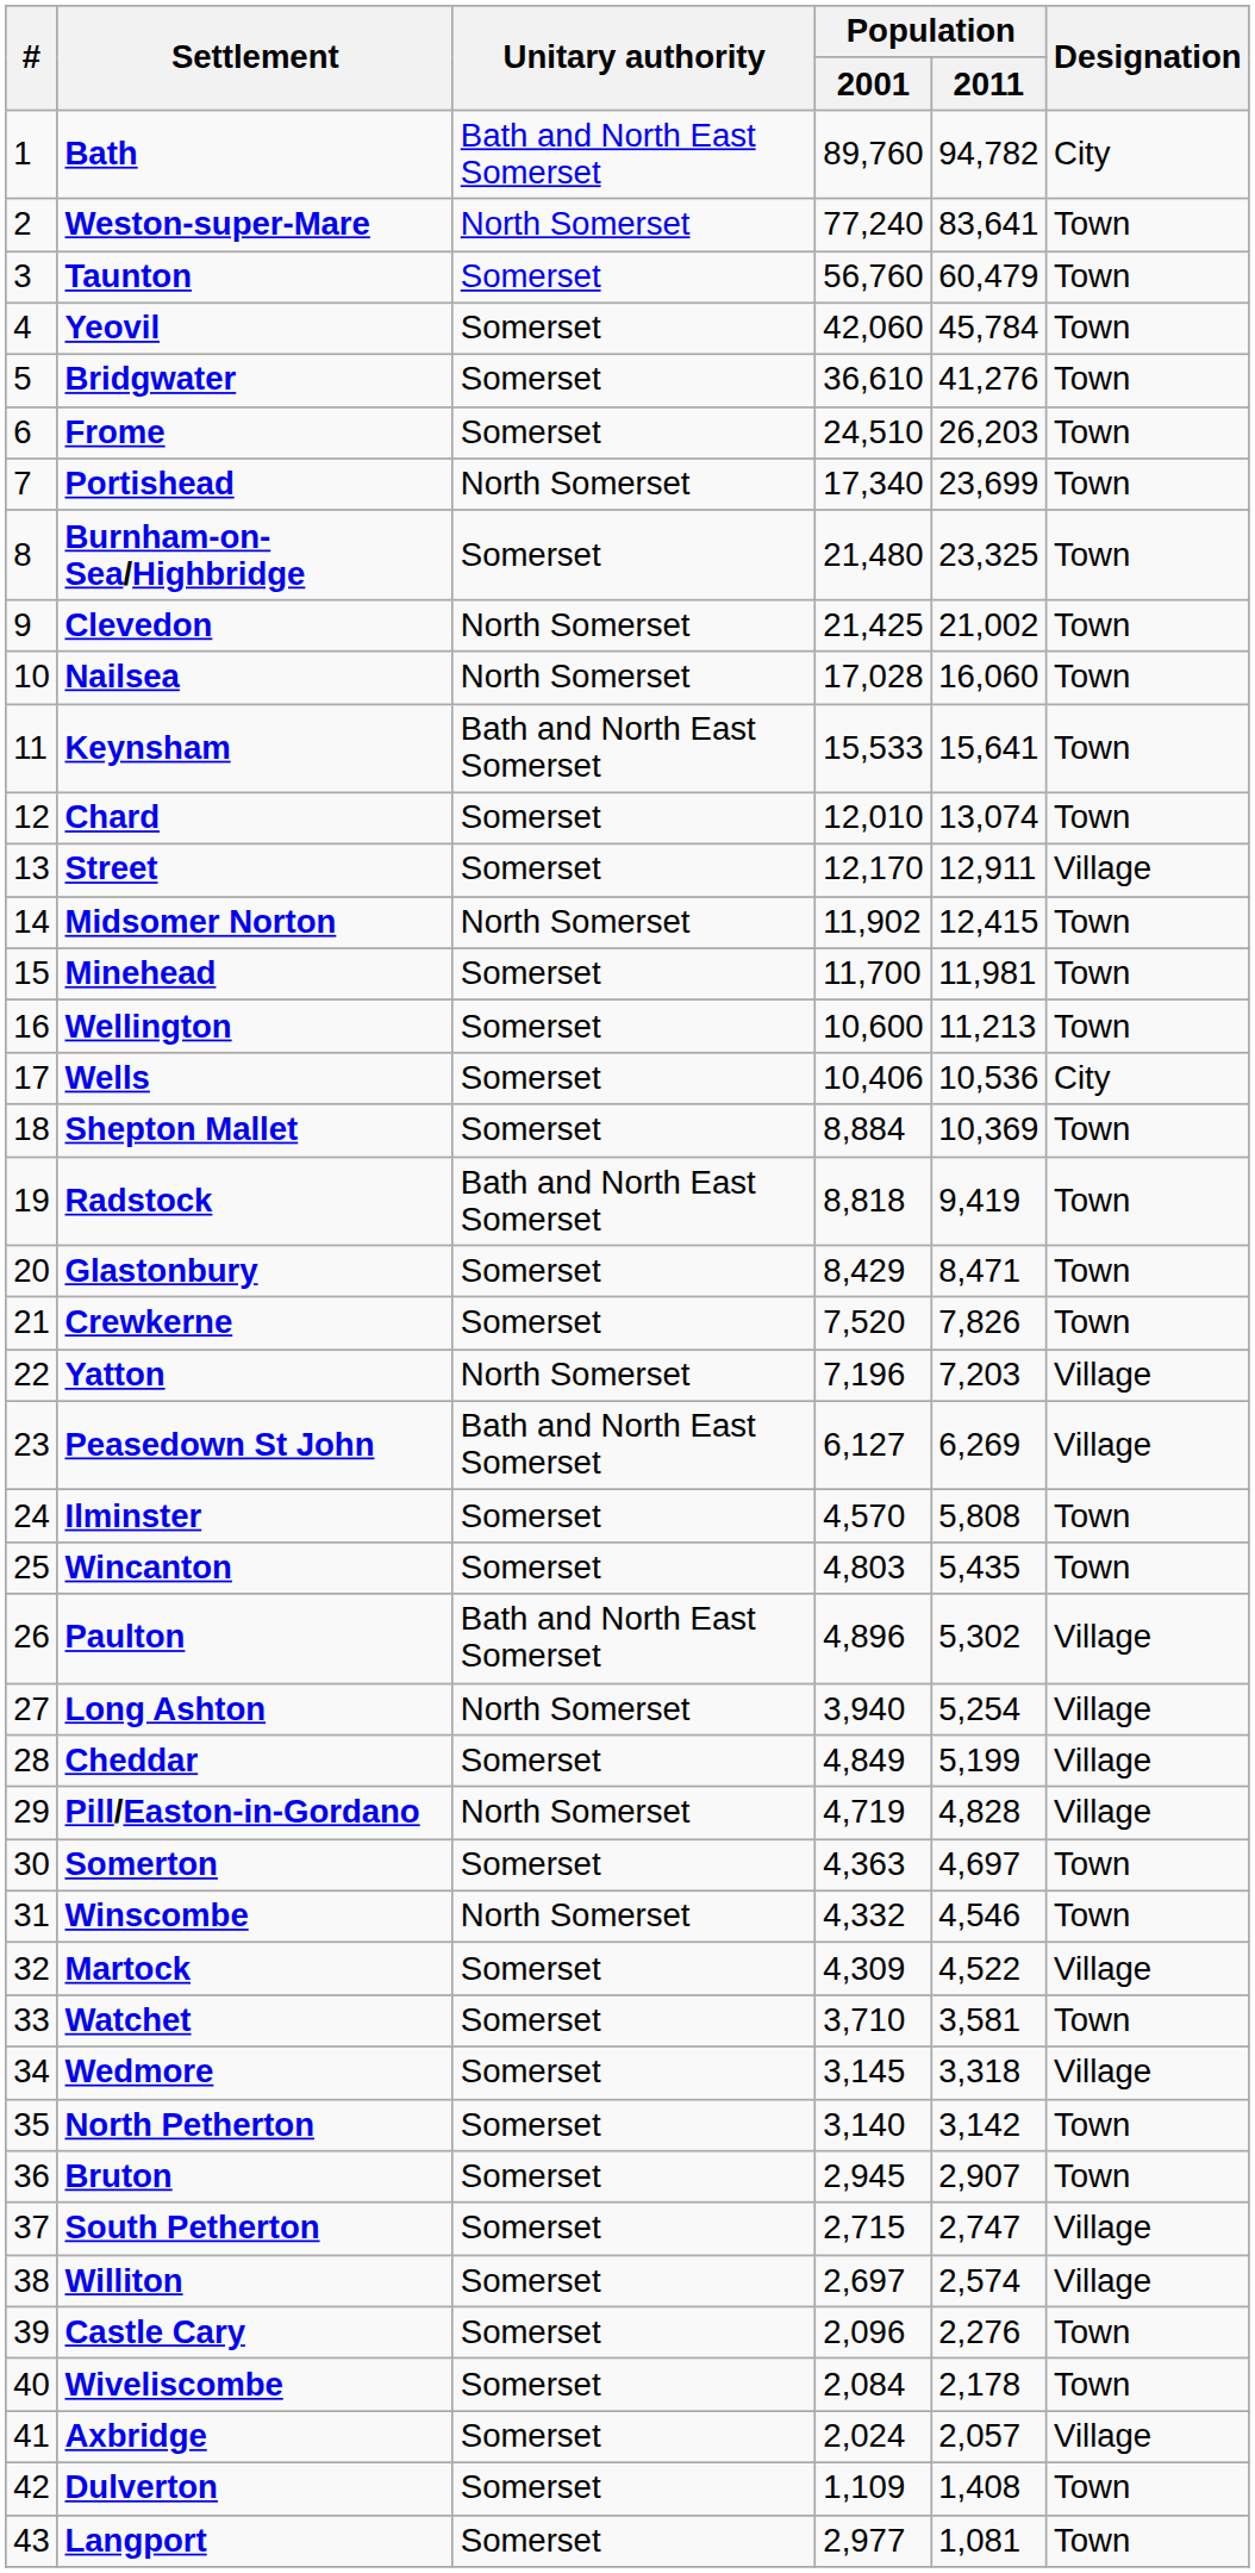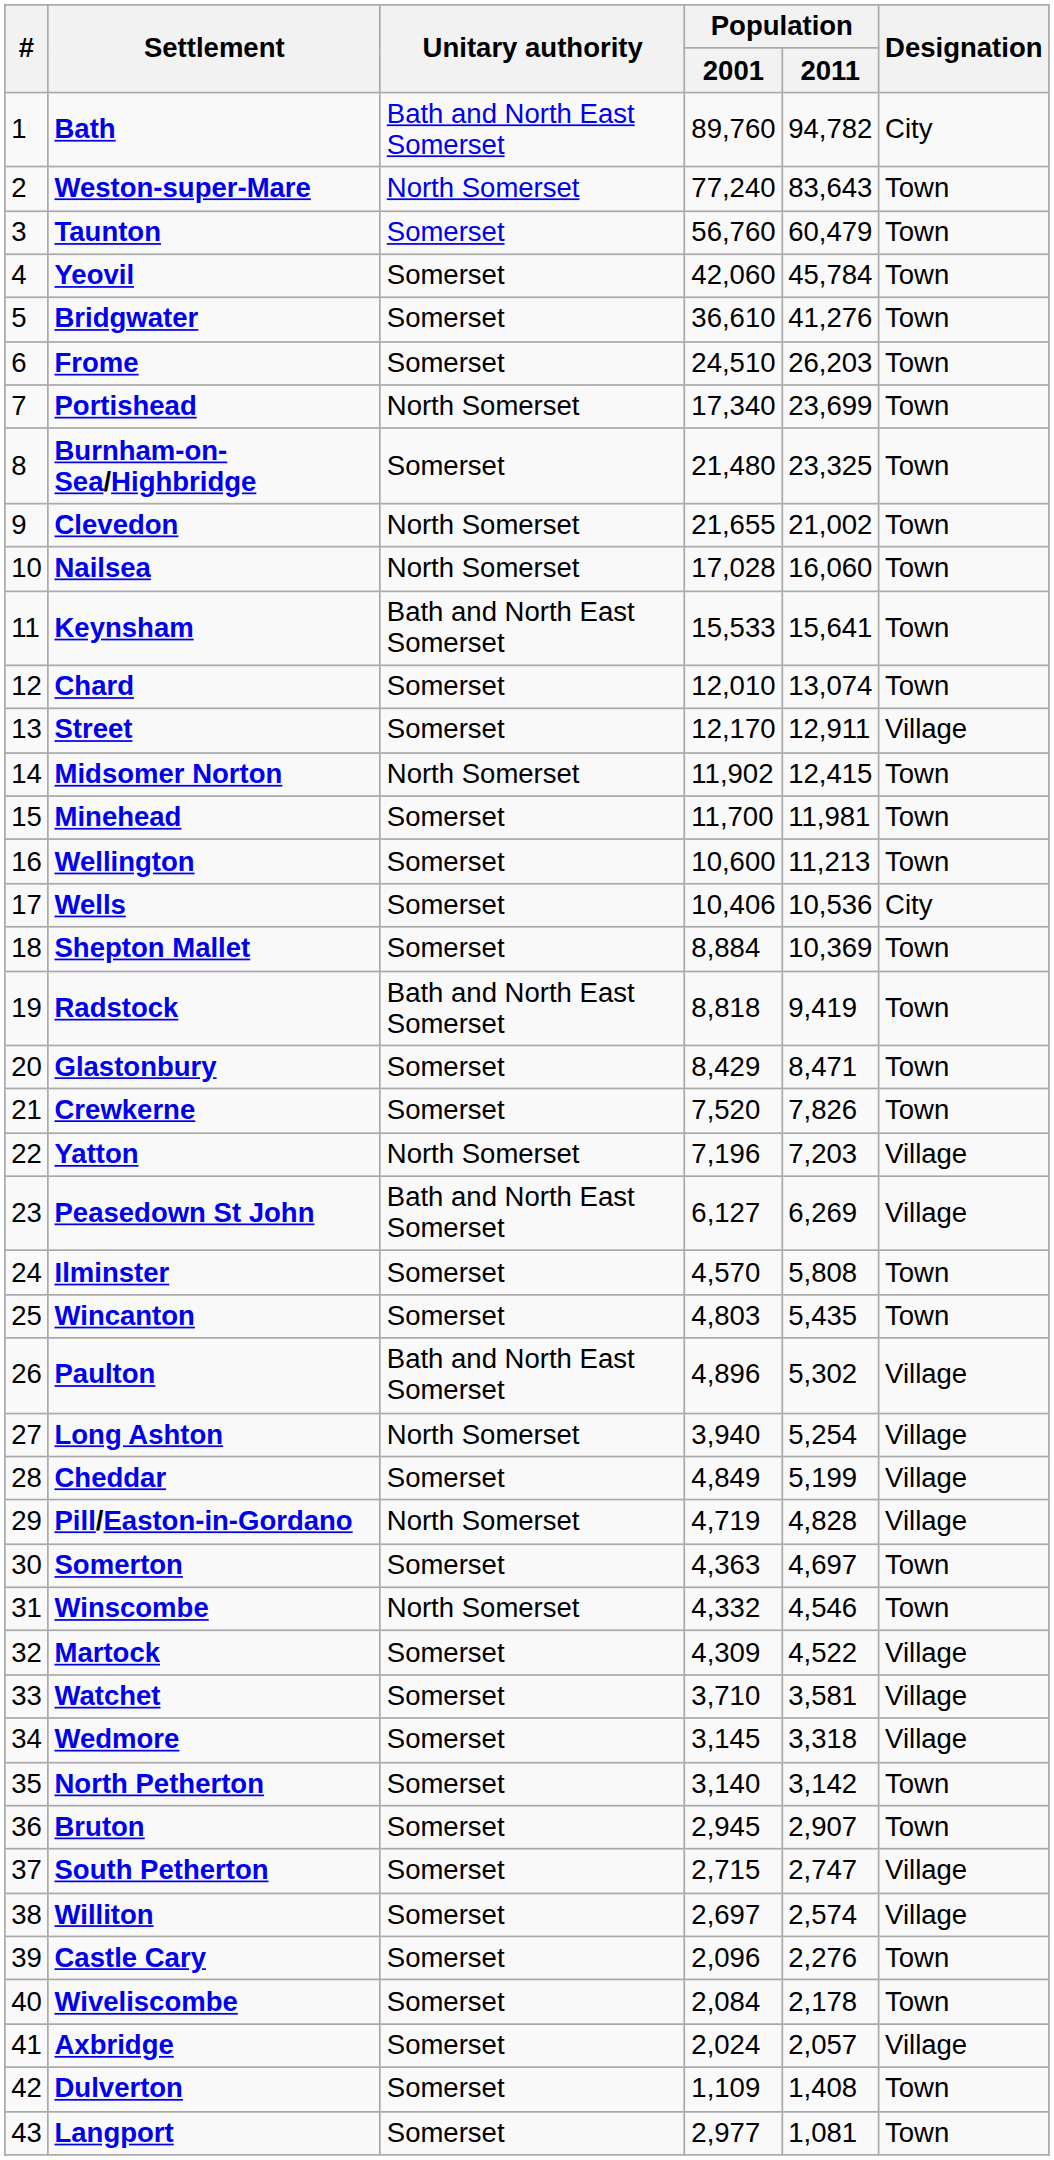 <table class="wikitable sortable">
 <tr>
 <th rowspan="2">#</th>
 <th rowspan="2">Settlement</th>
 <th rowspan="2">Unitary authority</th>
 <th colspan="2">Population<br></th>
 <th rowspan="2">Designation</th>
 </tr>
 <tr>
 <th>2001</th>
 <th><strong>2011</strong></th>
 </tr>
 <tr>
 <td>1</td>
 <td><strong><a href='#'>Bath</a></strong></td>
 <td><a href='#'>Bath and North East Somerset</a></td>
 <td>89,760</td>
 <td>94,782</td>
 <td>City</td>
 </tr>
 <tr>
 <td>2</td>
 <td><strong><a href='#'>Weston-super-Mare</a></strong></td>
 <td><a href='#'>North Somerset</a></td>
 <td>77,240</td>
-<td>83,641</td>
+<td>83,643</td>
 <td>Town</td>
 </tr>
 <tr>
 <td>3</td>
 <td><strong><a href='#'>Taunton</a></strong></td>
 <td><a href='#'>Somerset</a></td>
 <td>56,760</td>
 <td>60,479</td>
 <td>Town</td>
 </tr>
 <tr>
 <td>4</td>
 <td><strong><a href='#'>Yeovil</a></strong></td>
 <td>Somerset</td>
 <td>42,060</td>
 <td>45,784</td>
 <td>Town</td>
 </tr>
 <tr>
 <td>5</td>
 <td><strong><a href='#'>Bridgwater</a></strong></td>
 <td>Somerset</td>
 <td>36,610</td>
 <td>41,276</td>
 <td>Town</td>
 </tr>
 <tr>
 <td>6</td>
 <td><strong><a href='#'>Frome</a></strong></td>
 <td>Somerset</td>
 <td>24,510</td>
 <td>26,203</td>
 <td>Town</td>
 </tr>
 <tr>
 <td>7</td>
 <td><strong><a href='#'>Portishead</a></strong></td>
 <td>North Somerset</td>
 <td>17,340</td>
 <td>23,699</td>
 <td>Town</td>
 </tr>
 <tr>
 <td>8</td>
 <td><strong><a href='#'>Burnham-on-Sea</a>/<a href='#'>Highbridge</a></strong></td>
 <td>Somerset</td>
 <td>21,480</td>
 <td>23,325</td>
 <td>Town</td>
 </tr>
 <tr>
 <td>9</td>
 <td><strong><a href='#'>Clevedon</a></strong></td>
 <td>North Somerset</td>
-<td>21,425</td>
+<td>21,655</td>
 <td>21,002</td>
 <td>Town</td>
 </tr>
 <tr>
 <td>10</td>
 <td><strong><a href='#'>Nailsea</a></strong></td>
 <td>North Somerset</td>
 <td>17,028</td>
 <td>16,060</td>
 <td>Town</td>
 </tr>
 <tr>
 <td>11</td>
 <td><strong><a href='#'>Keynsham</a></strong></td>
 <td>Bath and North East Somerset</td>
 <td>15,533</td>
 <td>15,641</td>
 <td>Town</td>
 </tr>
 <tr>
 <td>12</td>
 <td><strong><a href='#'>Chard</a></strong></td>
 <td>Somerset</td>
 <td>12,010</td>
 <td>13,074</td>
 <td>Town</td>
 </tr>
 <tr>
 <td>13</td>
 <td><strong><a href='#'>Street</a></strong></td>
 <td>Somerset</td>
 <td>12,170</td>
 <td>12,911</td>
 <td>Village</td>
 </tr>
 <tr>
 <td>14</td>
 <td><strong><a href='#'>Midsomer Norton</a></strong></td>
 <td>North Somerset</td>
 <td>11,902</td>
 <td>12,415</td>
 <td>Town</td>
 </tr>
 <tr>
 <td>15</td>
 <td><strong><a href='#'>Minehead</a></strong></td>
 <td>Somerset</td>
 <td>11,700</td>
 <td>11,981</td>
 <td>Town</td>
 </tr>
 <tr>
 <td>16</td>
 <td><strong><a href='#'>Wellington</a></strong></td>
 <td>Somerset</td>
 <td>10,600</td>
 <td>11,213</td>
 <td>Town</td>
 </tr>
 <tr>
 <td>17</td>
 <td><strong><a href='#'>Wells</a></strong></td>
 <td>Somerset</td>
 <td>10,406</td>
 <td>10,536</td>
 <td>City</td>
 </tr>
 <tr>
 <td>18</td>
 <td><strong><a href='#'>Shepton Mallet</a></strong></td>
 <td>Somerset</td>
 <td>8,884</td>
 <td>10,369</td>
 <td>Town</td>
 </tr>
 <tr>
 <td>19</td>
 <td><strong><a href='#'>Radstock</a></strong></td>
 <td>Bath and North East Somerset</td>
 <td>8,818</td>
 <td>9,419</td>
 <td>Town</td>
 </tr>
 <tr>
 <td>20</td>
 <td><strong><a href='#'>Glastonbury</a></strong></td>
 <td>Somerset</td>
 <td>8,429</td>
 <td>8,471</td>
 <td>Town</td>
 </tr>
 <tr>
 <td>21</td>
 <td><strong><a href='#'>Crewkerne</a></strong></td>
 <td>Somerset</td>
 <td>7,520</td>
 <td>7,826</td>
 <td>Town</td>
 </tr>
 <tr>
 <td>22</td>
 <td><strong><a href='#'>Yatton</a></strong></td>
 <td>North Somerset</td>
 <td>7,196</td>
 <td>7,203</td>
 <td>Village</td>
 </tr>
 <tr>
 <td>23</td>
 <td><strong><a href='#'>Peasedown St John</a></strong></td>
 <td>Bath and North East Somerset</td>
 <td>6,127</td>
 <td>6,269</td>
 <td>Village</td>
 </tr>
 <tr>
 <td>24</td>
 <td><strong><a href='#'>Ilminster</a></strong></td>
 <td>Somerset</td>
 <td>4,570</td>
 <td>5,808</td>
 <td>Town</td>
 </tr>
 <tr>
 <td>25</td>
 <td><strong><a href='#'>Wincanton</a></strong></td>
 <td>Somerset</td>
 <td>4,803</td>
 <td>5,435</td>
 <td>Town</td>
 </tr>
 <tr>
 <td>26</td>
 <td><strong><a href='#'>Paulton</a></strong></td>
 <td>Bath and North East Somerset</td>
 <td>4,896</td>
 <td>5,302</td>
 <td>Village</td>
 </tr>
 <tr>
 <td>27</td>
 <td><strong><a href='#'>Long Ashton</a></strong></td>
 <td>North Somerset</td>
 <td>3,940</td>
 <td>5,254</td>
 <td>Village</td>
 </tr>
 <tr>
 <td>28</td>
 <td><strong><a href='#'>Cheddar</a></strong></td>
 <td>Somerset</td>
 <td>4,849</td>
 <td>5,199</td>
 <td>Village</td>
 </tr>
 <tr>
 <td>29</td>
 <td><strong><a href='#'>Pill</a>/<a href='#'>Easton-in-Gordano</a></strong></td>
 <td>North Somerset</td>
 <td>4,719</td>
 <td>4,828</td>
 <td>Village</td>
 </tr>
 <tr>
 <td>30</td>
 <td><a href='#'><strong>Somerton</strong></a></td>
 <td>Somerset</td>
 <td>4,363</td>
 <td>4,697</td>
 <td>Town</td>
 </tr>
 <tr>
 <td>31</td>
 <td><strong><a href='#'>Winscombe</a></strong></td>
 <td>North Somerset</td>
 <td>4,332</td>
 <td>4,546</td>
 <td>Town</td>
 </tr>
 <tr>
 <td>32</td>
 <td><strong><a href='#'>Martock</a></strong></td>
 <td>Somerset</td>
 <td>4,309</td>
 <td>4,522</td>
 <td>Village</td>
 </tr>
 <tr>
 <td>33</td>
 <td><strong><a href='#'>Watchet</a></strong></td>
 <td>Somerset</td>
 <td>3,710</td>
 <td>3,581</td>
-<td>Town</td>
+<td>Village</td>
 </tr>
 <tr>
 <td>34</td>
 <td><strong><a href='#'>Wedmore</a></strong></td>
 <td>Somerset</td>
 <td>3,145</td>
 <td>3,318</td>
 <td>Village</td>
 </tr>
 <tr>
 <td>35</td>
 <td><strong><a href='#'>North Petherton</a></strong></td>
 <td>Somerset</td>
 <td>3,140</td>
 <td>3,142</td>
 <td>Town</td>
 </tr>
 <tr>
 <td>36</td>
 <td><strong><a href='#'>Bruton</a></strong></td>
 <td>Somerset</td>
 <td>2,945</td>
 <td>2,907</td>
 <td>Town</td>
 </tr>
 <tr>
 <td>37</td>
 <td><strong><a href='#'>South Petherton</a></strong></td>
 <td>Somerset</td>
 <td>2,715</td>
 <td>2,747</td>
 <td>Village</td>
 </tr>
 <tr>
 <td>38</td>
 <td><strong><a href='#'>Williton</a></strong></td>
 <td>Somerset</td>
 <td>2,697</td>
 <td>2,574</td>
 <td>Village</td>
 </tr>
 <tr>
 <td>39</td>
 <td><strong><a href='#'>Castle Cary</a></strong></td>
 <td>Somerset</td>
 <td>2,096</td>
 <td>2,276</td>
 <td>Town</td>
 </tr>
 <tr>
 <td>40</td>
 <td><strong><a href='#'>Wiveliscombe</a></strong></td>
 <td>Somerset</td>
 <td>2,084</td>
 <td>2,178</td>
 <td>Town</td>
 </tr>
 <tr>
 <td>41</td>
 <td><strong><a href='#'>Axbridge</a></strong></td>
 <td>Somerset</td>
 <td>2,024</td>
 <td>2,057</td>
 <td>Village</td>
 </tr>
 <tr>
 <td>42</td>
 <td><strong><a href='#'>Dulverton</a></strong></td>
 <td>Somerset</td>
 <td>1,109</td>
 <td>1,408</td>
 <td>Town</td>
 </tr>
 <tr>
 <td>43</td>
 <td><strong><a href='#'>Langport</a></strong></td>
 <td>Somerset</td>
 <td>2,977</td>
 <td>1,081</td>
 <td>Town</td>
 </tr>
 </table>
